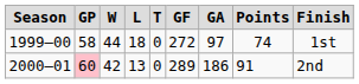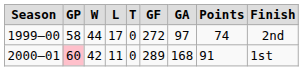 <table class="wikitable">
 <tr align="center"  bgcolor="#dddddd">
 <td><strong>Season</strong></td>
 <td><strong>GP </strong></td>
 <td><strong> W </strong></td>
 <td><strong> L </strong></td>
 <td><strong> T </strong></td>
 <td><strong>GF </strong></td>
 <td><strong>GA </strong></td>
 <td><strong>Points</strong></td>
 <td><strong>Finish</strong></td>
 </tr>
 <tr align="center">
 <td>1999–00</td>
 <td>58</td>
 <td>44</td>
-<td>18</td>
+<td>17</td>
 <td>0</td>
 <td>272</td>
 <td>97</td>
 <td>74</td>
-<td>1st</td>
+<td>2nd</td>
 </tr>
 <tr>
 <td>2000–01</td>
 <td style="background: pink;">60</td>
 <td>42</td>
-<td>13</td>
+<td>11</td>
 <td>0</td>
 <td>289</td>
-<td>186</td>
+<td>168</td>
 <td>91</td>
-<td>2nd</td>
+<td>1st</td>
 </tr>
 </table>
